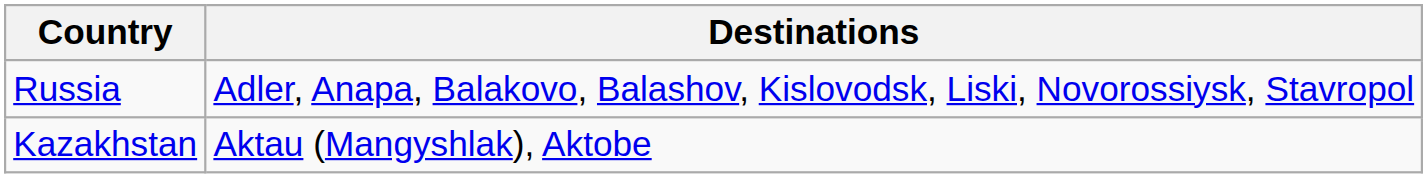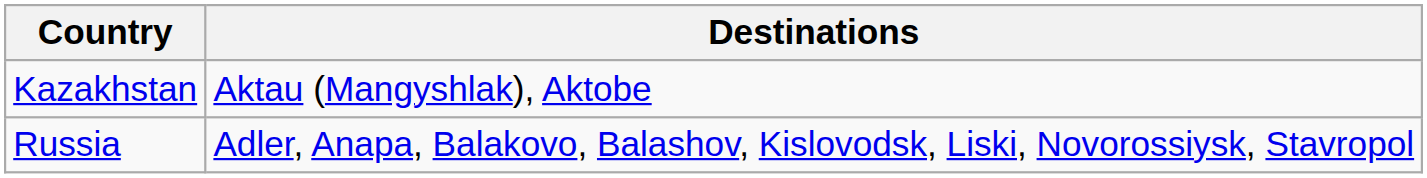 <table class="wikitable">
 <tr>
 <th>Country</th>
 <th>Destinations</th>
 </tr>
 <tr>
+<td> <a href='#'>Kazakhstan</a></td>
+<td><a href='#'>Aktau</a> (<a href='#'>Mangyshlak</a>), <a href='#'>Aktobe</a></td>
+</tr>
+<tr>
 <td> <a href='#'>Russia</a></td>
 <td><a href='#'>Adler</a>, <a href='#'>Anapa</a>, <a href='#'>Balakovo</a>, <a href='#'>Balashov</a>, <a href='#'>Kislovodsk</a>, <a href='#'>Liski</a>, <a href='#'>Novorossiysk</a>, <a href='#'>Stavropol</a></td>
 </tr>
-<tr>
-<td> <a href='#'>Kazakhstan</a></td>
-<td><a href='#'>Aktau</a> (<a href='#'>Mangyshlak</a>), <a href='#'>Aktobe</a></td>
-</tr>
 </table>
